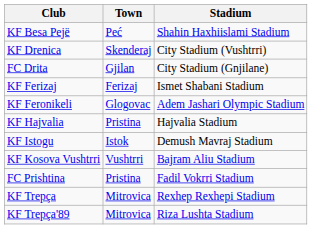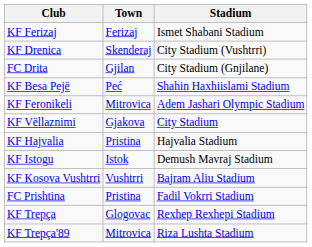 <table class="wikitable sortable">
 <tr>
 <th>Club</th>
 <th>Town</th>
 <th>Stadium</th>
 </tr>
 <tr>
-<td><a href='#'>KF Besa Pejë</a></td>
-<td><a href='#'>Peć</a></td>
-<td><a href='#'>Shahin Haxhiislami Stadium</a></td>
+<td><a href='#'>KF Ferizaj</a></td>
+<td><a href='#'>Ferizaj</a></td>
+<td>Ismet Shabani Stadium</td>
 </tr>
 <tr>
 <td><a href='#'>KF Drenica</a></td>
 <td><a href='#'>Skenderaj</a></td>
 <td>City Stadium (Vushtrri)</td>
 </tr>
 <tr>
 <td><a href='#'>FC Drita</a></td>
 <td><a href='#'>Gjilan</a></td>
 <td>City Stadium (Gnjilane)</td>
 </tr>
 <tr>
-<td><a href='#'>KF Ferizaj</a></td>
-<td><a href='#'>Ferizaj</a></td>
-<td>Ismet Shabani Stadium</td>
+<td><a href='#'>KF Besa Pejë</a></td>
+<td><a href='#'>Peć</a></td>
+<td><a href='#'>Shahin Haxhiislami Stadium</a></td>
 </tr>
 <tr>
 <td><a href='#'>KF Feronikeli</a></td>
-<td><a href='#'>Glogovac</a></td>
+<td><a href='#'>Mitrovica</a></td>
 <td><a href='#'>Adem Jashari Olympic Stadium</a></td>
+</tr>
+<tr>
+<td><a href='#'>KF Vëllaznimi</a></td>
+<td><a href='#'>Gjakova</a></td>
+<td><a href='#'>City Stadium</a></td>
 </tr>
 <tr>
 <td><a href='#'>KF Hajvalia</a></td>
 <td><a href='#'>Pristina</a></td>
 <td>Hajvalia Stadium</td>
 </tr>
 <tr>
 <td><a href='#'>KF Istogu</a></td>
 <td><a href='#'>Istok</a></td>
 <td>Demush Mavraj Stadium</td>
 </tr>
 <tr>
 <td><a href='#'>KF Kosova Vushtrri</a></td>
 <td><a href='#'>Vushtrri</a></td>
 <td><a href='#'>Bajram Aliu Stadium</a></td>
 </tr>
 <tr>
 <td><a href='#'>FC Prishtina</a></td>
 <td><a href='#'>Pristina</a></td>
 <td><a href='#'>Fadil Vokrri Stadium</a></td>
 </tr>
 <tr>
 <td><a href='#'>KF Trepça</a></td>
-<td><a href='#'>Mitrovica</a></td>
+<td><a href='#'>Glogovac</a></td>
 <td><a href='#'>Rexhep Rexhepi Stadium</a></td>
 </tr>
 <tr>
 <td><a href='#'>KF Trepça'89</a></td>
 <td><a href='#'>Mitrovica</a></td>
 <td><a href='#'>Riza Lushta Stadium</a></td>
 </tr>
 </table>
